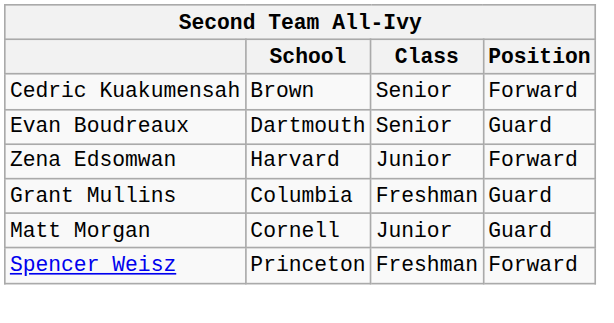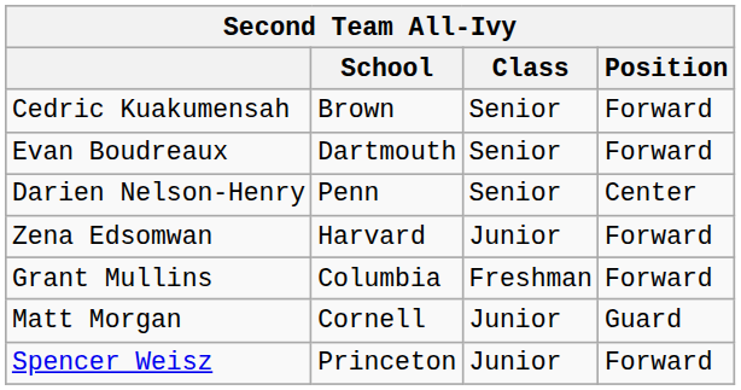 <table class="wikitable">
 <tr>
 <th colspan="4">Second Team All-Ivy</th>
 </tr>
 <tr>
 <th></th>
 <th>School</th>
 <th>Class</th>
 <th>Position</th>
 </tr>
 <tr>
 <td>Cedric Kuakumensah</td>
 <td>Brown</td>
 <td>Senior</td>
 <td>Forward</td>
 </tr>
 <tr>
 <td>Evan Boudreaux</td>
 <td>Dartmouth</td>
 <td>Senior</td>
-<td>Guard</td>
+<td>Forward</td>
+</tr>
+<tr>
+<td>Darien Nelson-Henry</td>
+<td>Penn</td>
+<td>Senior</td>
+<td>Center</td>
 </tr>
 <tr>
 <td>Zena Edsomwan</td>
 <td>Harvard</td>
 <td>Junior</td>
 <td>Forward</td>
 </tr>
 <tr>
 <td>Grant Mullins</td>
 <td>Columbia</td>
 <td>Freshman</td>
-<td>Guard</td>
+<td>Forward</td>
 </tr>
 <tr>
 <td>Matt Morgan</td>
 <td>Cornell</td>
 <td>Junior</td>
 <td>Guard</td>
 </tr>
 <tr>
 <td><a href='#'>Spencer Weisz</a></td>
 <td>Princeton</td>
-<td>Freshman</td>
+<td>Junior</td>
 <td>Forward</td>
 </tr>
 </table>
